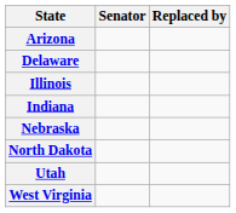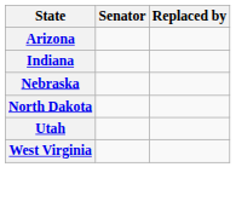 <table class="wikitable sortable plainrowheaders">
 <tr>
 <th scope="col">State</th>
 <th scope="col">Senator</th>
 <th scope="col">Replaced by</th>
 </tr>
 <tr>
 <th><a href='#'>Arizona</a></th>
-<td></td>
-<td></td>
-</tr>
-<tr>
-<th><a href='#'>Delaware</a></th>
-<td></td>
-<td></td>
-</tr>
-<tr>
-<th><a href='#'>Illinois</a></th>
 <td></td>
 <td></td>
 </tr>
 <tr>
 <th><a href='#'>Indiana</a></th>
 <td></td>
 <td></td>
 </tr>
 <tr>
 <th><a href='#'>Nebraska</a></th>
 <td></td>
 <td></td>
 </tr>
 <tr>
 <th><a href='#'>North Dakota</a></th>
 <td></td>
 <td></td>
 </tr>
 <tr>
 <th><a href='#'>Utah</a></th>
 <td></td>
 <td></td>
 </tr>
 <tr>
 <th><a href='#'>West Virginia</a></th>
 <td></td>
 <td></td>
 </tr>
 </table>
